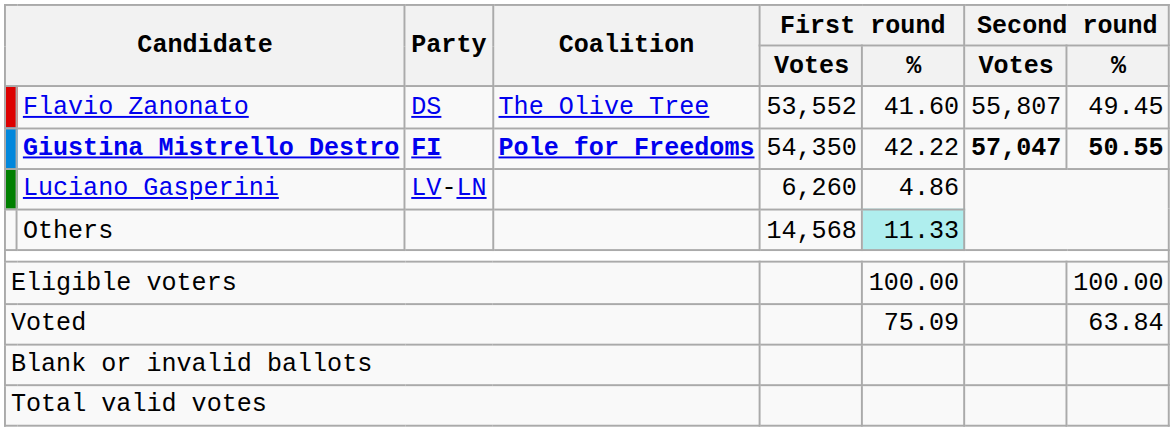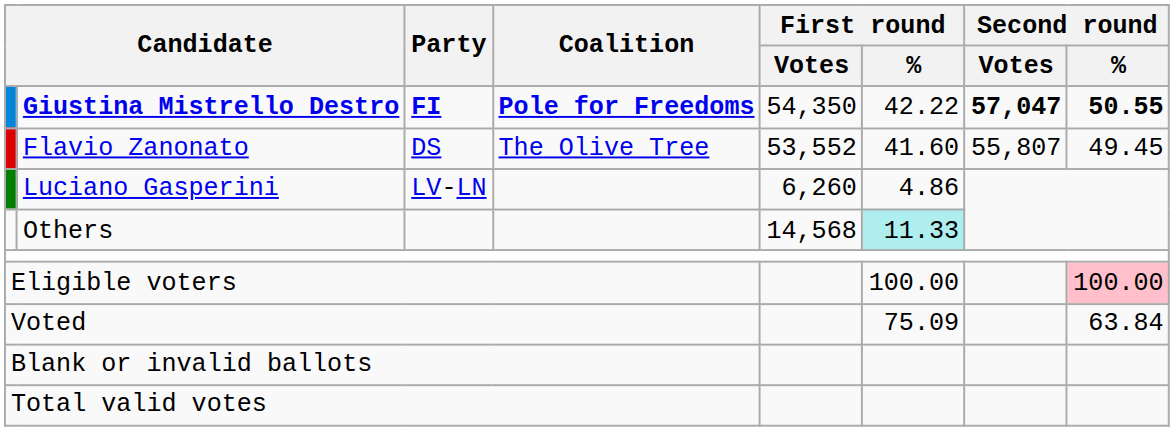 <table class="wikitable centre">
 <tr>
 <th scope="col" rowspan=2 colspan=2>Candidate</th>
 <th scope="col" rowspan=2 colspan=1>Party</th>
 <th scope="col" rowspan=2 colspan=1>Coalition</th>
 <th scope="col" colspan=2>First round</th>
 <th scope="col" colspan=2>Second round</th>
 </tr>
 <tr>
 <th scope="col">Votes</th>
 <th scope="col">%</th>
 <th scope="col">Votes</th>
 <th scope="col">%</th>
 </tr>
 <tr>
+<td bgcolor="#0087DC"></td>
+<td><strong><a href='#'>Giustina Mistrello Destro</a></strong></td>
+<td><strong><a href='#'>FI</a></strong></td>
+<td><strong><a href='#'>Pole for Freedoms</a></strong></td>
+<td style="text-align: right">54,350</td>
+<td style="text-align: right">42.22</td>
+<td style="text-align: right"><strong>57,047</strong></td>
+<td style="text-align: right"><strong>50.55</strong></td>
+</tr>
+<tr>
 <td bgcolor="#dd0000"></td>
 <td><a href='#'>Flavio Zanonato</a></td>
 <td><a href='#'>DS</a></td>
 <td><a href='#'>The Olive Tree</a></td>
 <td style="text-align: right">53,552</td>
 <td style="text-align: right">41.60</td>
 <td style="text-align: right">55,807</td>
 <td style="text-align: right">49.45</td>
-</tr>
-<tr>
-<td bgcolor="#0087DC"></td>
-<td><strong><a href='#'>Giustina Mistrello Destro</a></strong></td>
-<td><strong><a href='#'>FI</a></strong></td>
-<td><strong><a href='#'>Pole for Freedoms</a></strong></td>
-<td style="text-align: right">54,350</td>
-<td style="text-align: right">42.22</td>
-<td style="text-align: right"><strong>57,047</strong></td>
-<td style="text-align: right"><strong>50.55</strong></td>
 </tr>
 <tr>
 <td bgcolor="#008000"></td>
 <td><a href='#'>Luciano Gasperini</a></td>
 <td><a href='#'>LV</a>-<a href='#'>LN</a></td>
 <td></td>
 <td style="text-align: right">6,260</td>
 <td style="text-align: right">4.86</td>
 </tr>
 <tr>
 <td bgcolor=""></td>
 <td>Others</td>
 <td></td>
 <td></td>
 <td style="text-align: right">14,568</td>
 <td style="background: paleturquoise; text-align: right">11.33</td>
 </tr>
 <tr bgcolor=white>
 <td colspan=8></td>
 </tr>
 <tr>
 <td colspan=4>Eligible voters</td>
 <td style="text-align: right"></td>
 <td style="text-align: right">100.00</td>
 <td style="text-align: right"></td>
-<td style="text-align: right">100.00</td>
+<td style="background: pink; text-align: right">100.00</td>
 </tr>
 <tr>
 <td colspan=4>Voted</td>
 <td style="text-align: right"></td>
 <td style="text-align: right">75.09</td>
 <td style="text-align: right"></td>
 <td style="text-align: right">63.84</td>
 </tr>
 <tr>
 <td colspan=4>Blank or invalid ballots</td>
 <td style="text-align: right"></td>
 <td style="text-align: right"></td>
 <td style="text-align: right"></td>
 <td style="text-align: right"></td>
 </tr>
 <tr>
 <td colspan=4>Total valid votes</td>
 <td style="text-align: right"></td>
 <td style="text-align: right"></td>
 <td style="text-align: right"></td>
 <td style="text-align: right"></td>
 </tr>
 </table>
